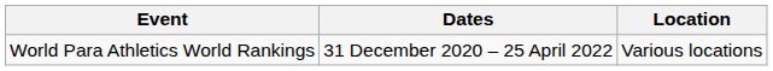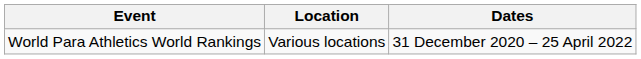 <table class="wikitable">
 <tr>
 <th>Event</th>
+<th>Location</th>
 <th>Dates</th>
-<th>Location</th>
 </tr>
 <tr>
 <td>World Para Athletics World Rankings</td>
+<td>Various locations</td>
 <td>31 December 2020 – 25 April 2022</td>
-<td>Various locations</td>
 </tr>
 </table>
